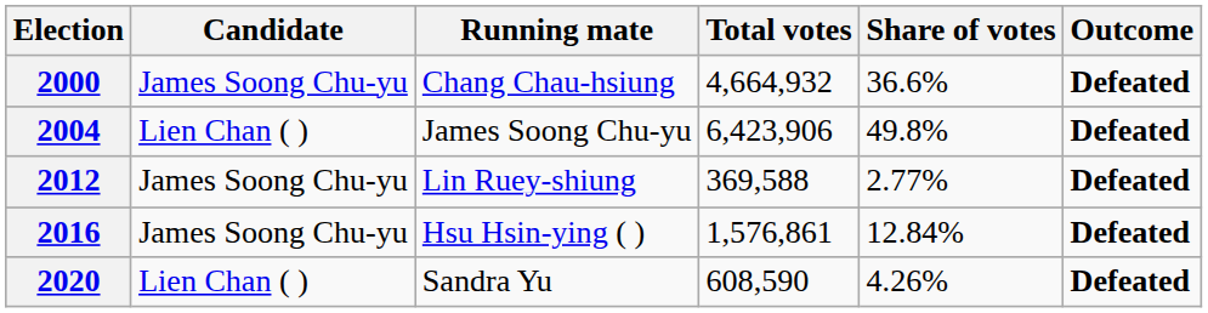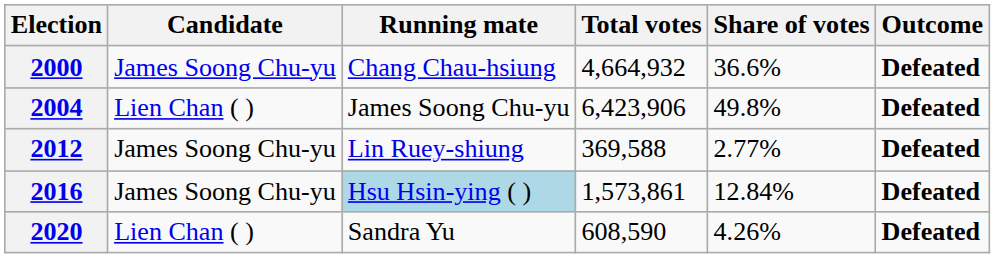 <table class="wikitable">
 <tr>
 <th>Election</th>
 <th>Candidate</th>
 <th>Running mate</th>
 <th>Total votes</th>
 <th>Share of votes</th>
 <th>Outcome</th>
 </tr>
 <tr>
 <th><a href='#'>2000</a></th>
 <td><a href='#'>James Soong Chu-yu</a></td>
 <td><a href='#'>Chang Chau-hsiung</a></td>
 <td>4,664,932</td>
 <td>36.6%</td>
 <td><strong>Defeated</strong> </td>
 </tr>
 <tr>
 <th><a href='#'>2004</a></th>
 <td><a href='#'>Lien Chan</a> ( )</td>
 <td>James Soong Chu-yu</td>
 <td>6,423,906</td>
 <td>49.8%</td>
 <td><strong>Defeated</strong> </td>
 </tr>
 <tr>
 <th><a href='#'>2012</a></th>
 <td>James Soong Chu-yu</td>
 <td><a href='#'>Lin Ruey-shiung</a></td>
 <td>369,588</td>
 <td>2.77%</td>
 <td><strong>Defeated</strong> </td>
 </tr>
 <tr>
 <th><a href='#'>2016</a></th>
 <td>James Soong Chu-yu</td>
-<td><a href='#'>Hsu Hsin-ying</a> ( )</td>
-<td>1,576,861</td>
+<td style="background: lightblue;"><a href='#'>Hsu Hsin-ying</a> ( )</td>
+<td>1,573,861</td>
 <td>12.84%</td>
 <td><strong>Defeated</strong> </td>
 </tr>
 <tr>
 <th><a href='#'>2020</a></th>
 <td><a href='#'>Lien Chan</a> ( )</td>
 <td>Sandra Yu</td>
 <td>608,590</td>
 <td>4.26%</td>
 <td><strong>Defeated</strong> </td>
 </tr>
 </table>
